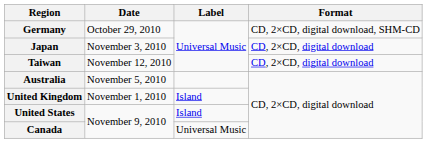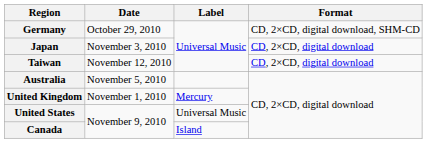 <table class="wikitable plainrowheaders">
 <tr>
 <th scope="col">Region</th>
 <th scope="col">Date</th>
 <th scope="col">Label</th>
 <th scope="col">Format</th>
 </tr>
 <tr>
 <th scope="row">Germany</th>
 <td>October 29, 2010</td>
 <td rowspan="3"><a href='#'>Universal Music</a></td>
 <td>CD, 2×CD, digital download, SHM-CD</td>
 </tr>
 <tr>
 <th scope="row">Japan</th>
 <td>November 3, 2010</td>
 <td><a href='#'>CD</a>, 2×CD, <a href='#'>digital download</a></td>
 </tr>
 <tr>
 <th scope="row">Taiwan</th>
 <td>November 12, 2010</td>
 <td><a href='#'>CD</a>, 2×CD, <a href='#'>digital download</a></td>
 </tr>
 <tr>
 <th scope="row">Australia</th>
 <td>November 5, 2010</td>
 <td></td>
 <td rowspan="4">CD, 2×CD, digital download</td>
 </tr>
 <tr>
 <th scope="row">United Kingdom</th>
 <td>November 1, 2010</td>
-<td><a href='#'>Island</a></td>
+<td><a href='#'>Mercury</a></td>
 </tr>
 <tr>
 <th scope="row">United States</th>
 <td rowspan="2">November 9, 2010</td>
-<td><a href='#'>Island</a></td>
+<td>Universal Music</td>
 </tr>
 <tr>
 <th scope="row">Canada</th>
-<td>Universal Music</td>
+<td><a href='#'>Island</a></td>
 </tr>
 </table>
